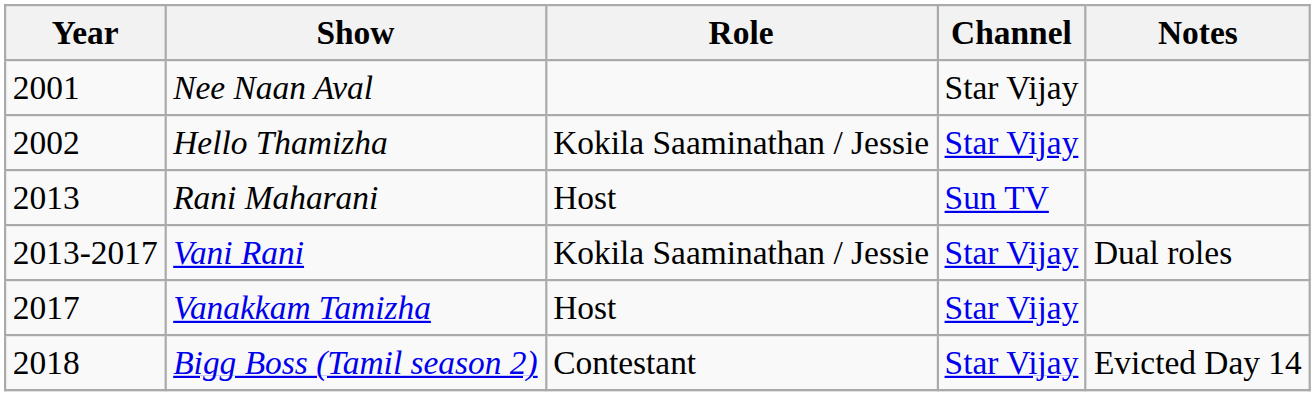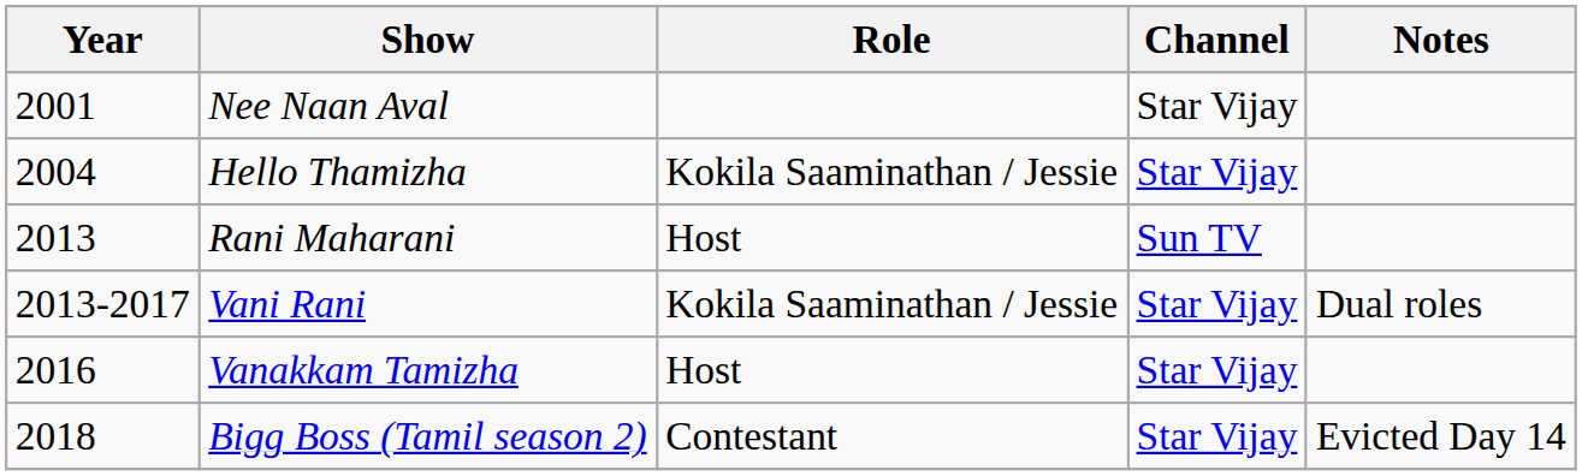 <table class="wikitable" style="font-size: 95%;">
 <tr>
 <th>Year</th>
 <th>Show</th>
 <th>Role</th>
 <th>Channel</th>
 <th>Notes</th>
 </tr>
 <tr>
 <td>2001</td>
 <td><em>Nee Naan Aval</em></td>
 <td></td>
 <td>Star Vijay</td>
 <td></td>
 </tr>
 <tr>
-<td>2002</td>
+<td>2004</td>
 <td><em>Hello Thamizha</em></td>
 <td>Kokila Saaminathan / Jessie</td>
 <td><a href='#'>Star Vijay</a></td>
 <td></td>
 </tr>
 <tr>
 <td>2013</td>
 <td><em>Rani Maharani</em></td>
 <td>Host</td>
 <td><a href='#'>Sun TV</a></td>
 <td></td>
 </tr>
 <tr>
 <td rowspan="1">2013-2017</td>
 <td><em><a href='#'>Vani Rani</a></em></td>
 <td>Kokila Saaminathan / Jessie</td>
 <td><a href='#'>Star Vijay</a></td>
 <td>Dual roles</td>
 </tr>
 <tr>
-<td rowspan="1">2017</td>
+<td rowspan="1">2016</td>
 <td><em><a href='#'>Vanakkam Tamizha</a></em></td>
 <td>Host</td>
 <td><a href='#'>Star Vijay</a></td>
 <td></td>
 </tr>
 <tr>
 <td rowspan="1">2018</td>
 <td><em><a href='#'>Bigg Boss (Tamil season 2)</a></em></td>
 <td>Contestant</td>
 <td><a href='#'>Star Vijay</a></td>
 <td>Evicted Day 14</td>
 </tr>
 <tr>
 </tr>
 </table>
